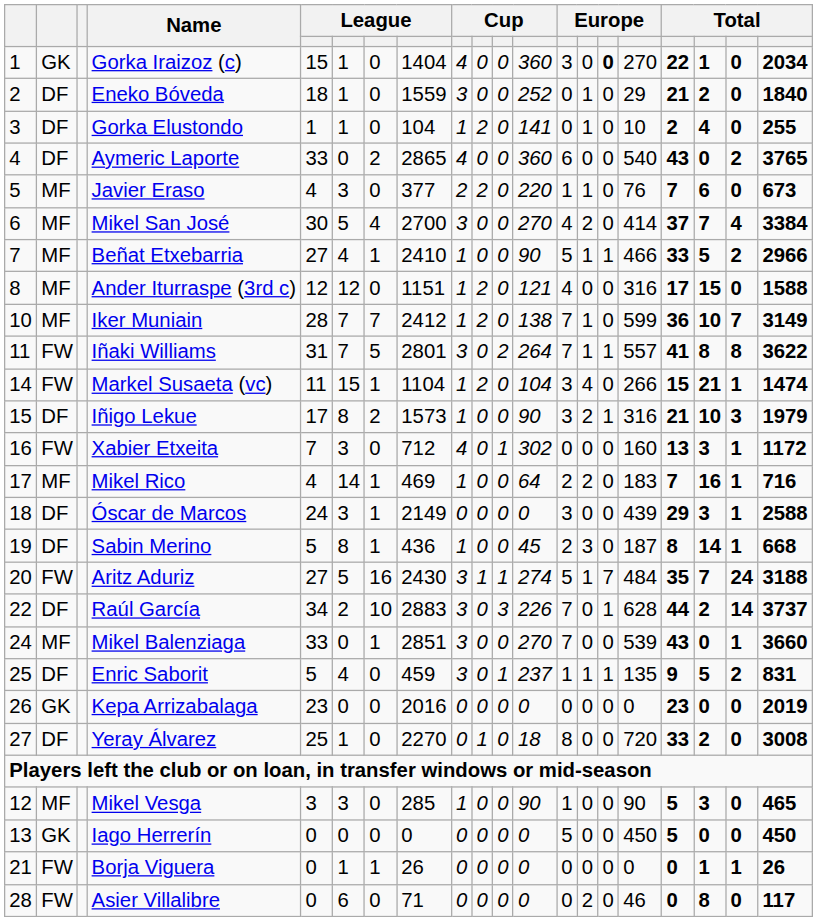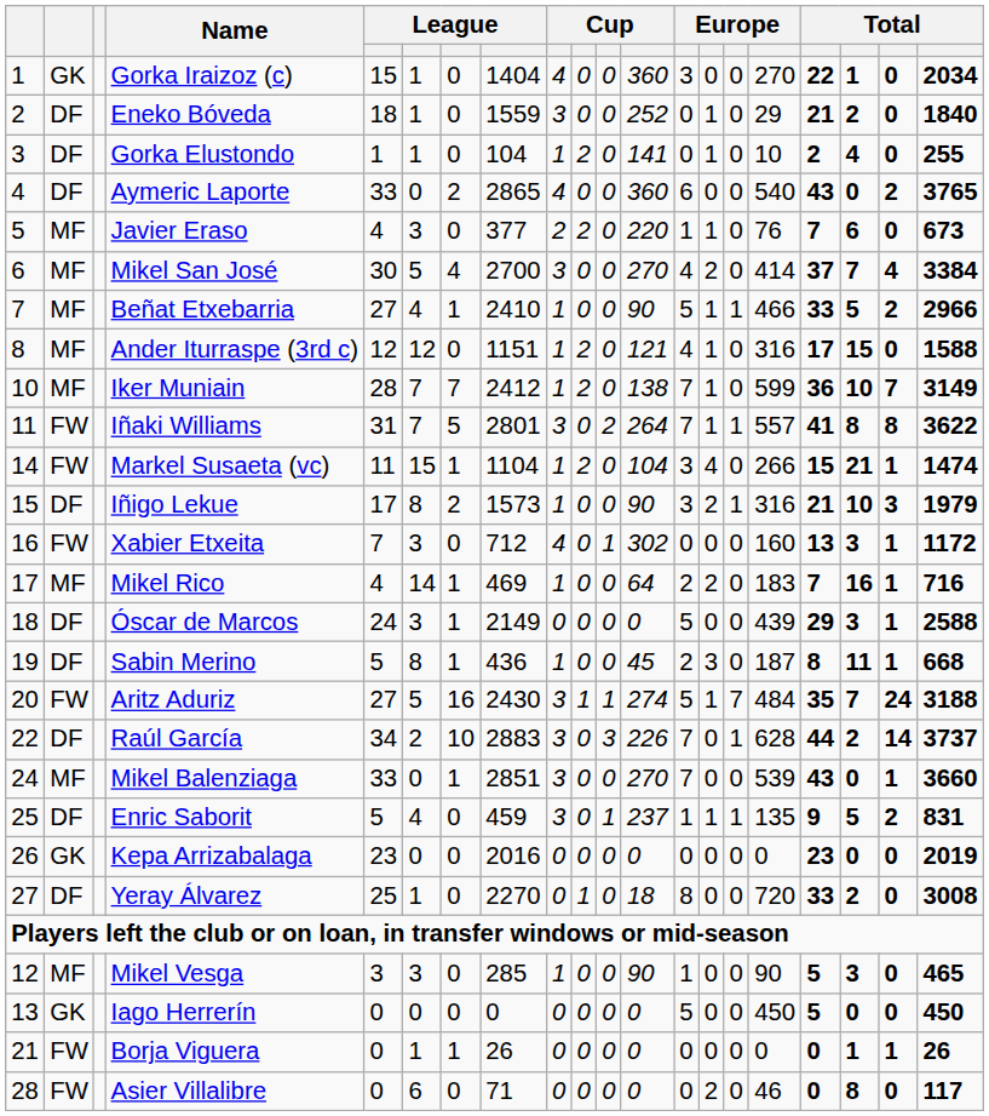 <table class="wikitable sortable">
 <tr>
 <th rowspan=2></th>
 <th rowspan=2></th>
 <th rowspan=2></th>
 <th rowspan=2>Name</th>
 <th colspan=4>League</th>
 <th colspan=4>Cup</th>
 <th colspan=4>Europe</th>
 <th colspan=4>Total</th>
 </tr>
 <tr>
 <th></th>
 <th></th>
 <th></th>
 <th></th>
 <th></th>
 <th></th>
 <th></th>
 <th></th>
 <th></th>
 <th></th>
 <th></th>
 <th></th>
 <th></th>
 <th></th>
 <th></th>
 <th></th>
 </tr>
 <tr>
 <td>1</td>
 <td>GK</td>
 <td></td>
 <td><a href='#'>Gorka Iraizoz</a> (<a href='#'>c</a>)</td>
 <td>15</td>
 <td>1</td>
 <td>0</td>
 <td>1404</td>
 <td><em>4</em></td>
 <td><em>0</em></td>
 <td><em>0</em></td>
 <td><em>360</em></td>
 <td>3</td>
 <td>0</td>
-<td><strong>0</strong></td>
+<td>0</td>
 <td>270</td>
 <td><strong>22</strong></td>
 <td><strong>1</strong></td>
 <td><strong>0</strong></td>
 <td><strong>2034</strong></td>
 </tr>
 <tr>
 <td>2</td>
 <td>DF</td>
 <td></td>
 <td><a href='#'>Eneko Bóveda</a></td>
 <td>18</td>
 <td>1</td>
 <td>0</td>
 <td>1559</td>
 <td><em>3</em></td>
 <td><em>0</em></td>
 <td><em>0</em></td>
 <td><em>252</em></td>
 <td>0</td>
 <td>1</td>
 <td>0</td>
 <td>29</td>
 <td><strong>21</strong></td>
 <td><strong>2</strong></td>
 <td><strong>0</strong></td>
 <td><strong>1840</strong></td>
 </tr>
 <tr>
 <td>3</td>
 <td>DF</td>
 <td></td>
 <td><a href='#'>Gorka Elustondo</a></td>
 <td>1</td>
 <td>1</td>
 <td>0</td>
 <td>104</td>
 <td><em>1</em></td>
 <td><em>2</em></td>
 <td><em>0</em></td>
 <td><em>141</em></td>
 <td>0</td>
 <td>1</td>
 <td>0</td>
 <td>10</td>
 <td><strong>2</strong></td>
 <td><strong>4</strong></td>
 <td><strong>0</strong></td>
 <td><strong>255</strong></td>
 </tr>
 <tr>
 <td>4</td>
 <td>DF</td>
 <td></td>
 <td><a href='#'>Aymeric Laporte</a></td>
 <td>33</td>
 <td>0</td>
 <td>2</td>
 <td>2865</td>
 <td><em>4</em></td>
 <td><em>0</em></td>
 <td><em>0</em></td>
 <td><em>360</em></td>
 <td>6</td>
 <td>0</td>
 <td>0</td>
 <td>540</td>
 <td><strong>43</strong></td>
 <td><strong>0</strong></td>
 <td><strong>2</strong></td>
 <td><strong>3765</strong></td>
 </tr>
 <tr>
 <td>5</td>
 <td>MF</td>
 <td></td>
 <td><a href='#'>Javier Eraso</a></td>
 <td>4</td>
 <td>3</td>
 <td>0</td>
 <td>377</td>
 <td><em>2</em></td>
 <td><em>2</em></td>
 <td><em>0</em></td>
 <td><em>220</em></td>
 <td>1</td>
 <td>1</td>
 <td>0</td>
 <td>76</td>
 <td><strong>7</strong></td>
 <td><strong>6</strong></td>
 <td><strong>0</strong></td>
 <td><strong>673</strong></td>
 </tr>
 <tr>
 <td>6</td>
 <td>MF</td>
 <td></td>
 <td><a href='#'>Mikel San José</a></td>
 <td>30</td>
 <td>5</td>
 <td>4</td>
 <td>2700</td>
 <td><em>3</em></td>
 <td><em>0</em></td>
 <td><em>0</em></td>
 <td><em>270</em></td>
 <td>4</td>
 <td>2</td>
 <td>0</td>
 <td>414</td>
 <td><strong>37</strong></td>
 <td><strong>7</strong></td>
 <td><strong>4</strong></td>
 <td><strong>3384</strong></td>
 </tr>
 <tr>
 <td>7</td>
 <td>MF</td>
 <td></td>
 <td><a href='#'>Beñat Etxebarria</a></td>
 <td>27</td>
 <td>4</td>
 <td>1</td>
 <td>2410</td>
 <td><em>1</em></td>
 <td><em>0</em></td>
 <td><em>0</em></td>
 <td><em>90</em></td>
 <td>5</td>
 <td>1</td>
 <td>1</td>
 <td>466</td>
 <td><strong>33</strong></td>
 <td><strong>5</strong></td>
 <td><strong>2</strong></td>
 <td><strong>2966</strong></td>
 </tr>
 <tr>
 <td>8</td>
 <td>MF</td>
 <td></td>
 <td><a href='#'>Ander Iturraspe</a> (<a href='#'>3rd c</a>)</td>
 <td>12</td>
 <td>12</td>
 <td>0</td>
 <td>1151</td>
 <td><em>1</em></td>
 <td><em>2</em></td>
 <td><em>0</em></td>
 <td><em>121</em></td>
 <td>4</td>
-<td>0</td>
+<td>1</td>
 <td>0</td>
 <td>316</td>
 <td><strong>17</strong></td>
 <td><strong>15</strong></td>
 <td><strong>0</strong></td>
 <td><strong>1588</strong></td>
 </tr>
 <tr>
 <td>10</td>
 <td>MF</td>
 <td></td>
 <td><a href='#'>Iker Muniain</a></td>
 <td>28</td>
 <td>7</td>
 <td>7</td>
 <td>2412</td>
 <td><em>1</em></td>
 <td><em>2</em></td>
 <td><em>0</em></td>
 <td><em>138</em></td>
 <td>7</td>
 <td>1</td>
 <td>0</td>
 <td>599</td>
 <td><strong>36</strong></td>
 <td><strong>10</strong></td>
 <td><strong>7</strong></td>
 <td><strong>3149</strong></td>
 </tr>
 <tr>
 <td>11</td>
 <td>FW</td>
 <td></td>
 <td><a href='#'>Iñaki Williams</a></td>
 <td>31</td>
 <td>7</td>
 <td>5</td>
 <td>2801</td>
 <td><em>3</em></td>
 <td><em>0</em></td>
 <td><em>2</em></td>
 <td><em>264</em></td>
 <td>7</td>
 <td>1</td>
 <td>1</td>
 <td>557</td>
 <td><strong>41</strong></td>
 <td><strong>8</strong></td>
 <td><strong>8</strong></td>
 <td><strong>3622</strong></td>
 </tr>
 <tr>
 <td>14</td>
 <td>FW</td>
 <td></td>
 <td><a href='#'>Markel Susaeta</a> (<a href='#'>vc</a>)</td>
 <td>11</td>
 <td>15</td>
 <td>1</td>
 <td>1104</td>
 <td><em>1</em></td>
 <td><em>2</em></td>
 <td><em>0</em></td>
 <td><em>104</em></td>
 <td>3</td>
 <td>4</td>
 <td>0</td>
 <td>266</td>
 <td><strong>15</strong></td>
 <td><strong>21</strong></td>
 <td><strong>1</strong></td>
 <td><strong>1474</strong></td>
 </tr>
 <tr>
 <td>15</td>
 <td>DF</td>
 <td></td>
 <td><a href='#'>Iñigo Lekue</a></td>
 <td>17</td>
 <td>8</td>
 <td>2</td>
 <td>1573</td>
 <td><em>1</em></td>
 <td><em>0</em></td>
 <td><em>0</em></td>
 <td><em>90</em></td>
 <td>3</td>
 <td>2</td>
 <td>1</td>
 <td>316</td>
 <td><strong>21</strong></td>
 <td><strong>10</strong></td>
 <td><strong>3</strong></td>
 <td><strong>1979</strong></td>
 </tr>
 <tr>
 <td>16</td>
 <td>FW</td>
 <td></td>
 <td><a href='#'>Xabier Etxeita</a></td>
 <td>7</td>
 <td>3</td>
 <td>0</td>
 <td>712</td>
 <td><em>4</em></td>
 <td><em>0</em></td>
 <td><em>1</em></td>
 <td><em>302</em></td>
 <td>0</td>
 <td>0</td>
 <td>0</td>
 <td>160</td>
 <td><strong>13</strong></td>
 <td><strong>3</strong></td>
 <td><strong>1</strong></td>
 <td><strong>1172</strong></td>
 </tr>
 <tr>
 <td>17</td>
 <td>MF</td>
 <td></td>
 <td><a href='#'>Mikel Rico</a></td>
 <td>4</td>
 <td>14</td>
 <td>1</td>
 <td>469</td>
 <td><em>1</em></td>
 <td><em>0</em></td>
 <td><em>0</em></td>
 <td><em>64</em></td>
 <td>2</td>
 <td>2</td>
 <td>0</td>
 <td>183</td>
 <td><strong>7</strong></td>
 <td><strong>16</strong></td>
 <td><strong>1</strong></td>
 <td><strong>716</strong></td>
 </tr>
 <tr>
 <td>18</td>
 <td>DF</td>
 <td></td>
 <td><a href='#'>Óscar de Marcos</a></td>
 <td>24</td>
 <td>3</td>
 <td>1</td>
 <td>2149</td>
 <td><em>0</em></td>
 <td><em>0</em></td>
 <td><em>0</em></td>
 <td><em>0</em></td>
-<td>3</td>
+<td>5</td>
 <td>0</td>
 <td>0</td>
 <td>439</td>
 <td><strong>29</strong></td>
 <td><strong>3</strong></td>
 <td><strong>1</strong></td>
 <td><strong>2588</strong></td>
 </tr>
 <tr>
 <td>19</td>
 <td>DF</td>
 <td></td>
 <td><a href='#'>Sabin Merino</a></td>
 <td>5</td>
 <td>8</td>
 <td>1</td>
 <td>436</td>
 <td><em>1</em></td>
 <td><em>0</em></td>
 <td><em>0</em></td>
 <td><em>45</em></td>
 <td>2</td>
 <td>3</td>
 <td>0</td>
 <td>187</td>
 <td><strong>8</strong></td>
-<td><strong>14</strong></td>
+<td><strong>11</strong></td>
 <td><strong>1</strong></td>
 <td><strong>668</strong></td>
 </tr>
 <tr>
 <td>20</td>
 <td>FW</td>
 <td></td>
 <td><a href='#'>Aritz Aduriz</a></td>
 <td>27</td>
 <td>5</td>
 <td>16</td>
 <td>2430</td>
 <td><em>3</em></td>
 <td><em>1</em></td>
 <td><em>1</em></td>
 <td><em>274</em></td>
 <td>5</td>
 <td>1</td>
 <td>7</td>
 <td>484</td>
 <td><strong>35</strong></td>
 <td><strong>7</strong></td>
 <td><strong>24</strong></td>
 <td><strong>3188</strong></td>
 </tr>
 <tr>
 <td>22</td>
 <td>DF</td>
 <td></td>
 <td><a href='#'>Raúl García</a></td>
 <td>34</td>
 <td>2</td>
 <td>10</td>
 <td>2883</td>
 <td><em>3</em></td>
 <td><em>0</em></td>
 <td><em>3</em></td>
 <td><em>226</em></td>
 <td>7</td>
 <td>0</td>
 <td>1</td>
 <td>628</td>
 <td><strong>44</strong></td>
 <td><strong>2</strong></td>
 <td><strong>14</strong></td>
 <td><strong>3737</strong></td>
 </tr>
 <tr>
 <td>24</td>
 <td>MF</td>
 <td></td>
 <td><a href='#'>Mikel Balenziaga</a></td>
 <td>33</td>
 <td>0</td>
 <td>1</td>
 <td>2851</td>
 <td><em>3</em></td>
 <td><em>0</em></td>
 <td><em>0</em></td>
 <td><em>270</em></td>
 <td>7</td>
 <td>0</td>
 <td>0</td>
 <td>539</td>
 <td><strong>43</strong></td>
 <td><strong>0</strong></td>
 <td><strong>1</strong></td>
 <td><strong>3660</strong></td>
 </tr>
 <tr>
 <td>25</td>
 <td>DF</td>
 <td></td>
 <td><a href='#'>Enric Saborit</a></td>
 <td>5</td>
 <td>4</td>
 <td>0</td>
 <td>459</td>
 <td><em>3</em></td>
 <td><em>0</em></td>
 <td><em>1</em></td>
 <td><em>237</em></td>
 <td>1</td>
 <td>1</td>
 <td>1</td>
 <td>135</td>
 <td><strong>9</strong></td>
 <td><strong>5</strong></td>
 <td><strong>2</strong></td>
 <td><strong>831</strong></td>
 </tr>
 <tr>
 <td>26</td>
 <td>GK</td>
 <td></td>
 <td><a href='#'>Kepa Arrizabalaga</a></td>
 <td>23</td>
 <td>0</td>
 <td>0</td>
 <td>2016</td>
 <td><em>0</em></td>
 <td><em>0</em></td>
 <td><em>0</em></td>
 <td><em>0</em></td>
 <td>0</td>
 <td>0</td>
 <td>0</td>
 <td>0</td>
 <td><strong>23</strong></td>
 <td><strong>0</strong></td>
 <td><strong>0</strong></td>
 <td><strong>2019</strong></td>
 </tr>
 <tr>
 <td>27</td>
 <td>DF</td>
 <td></td>
 <td><a href='#'>Yeray Álvarez</a></td>
 <td>25</td>
 <td>1</td>
 <td>0</td>
 <td>2270</td>
 <td><em>0</em></td>
 <td><em>1</em></td>
 <td><em>0</em></td>
 <td><em>18</em></td>
 <td>8</td>
 <td>0</td>
 <td>0</td>
 <td>720</td>
 <td><strong>33</strong></td>
 <td><strong>2</strong></td>
 <td><strong>0</strong></td>
 <td><strong>3008</strong></td>
 </tr>
 <tr>
 <td colspan=20><strong>Players left the club or on loan, in transfer windows or mid-season</strong></td>
 </tr>
 <tr>
 <td>12</td>
 <td>MF</td>
 <td></td>
 <td><a href='#'>Mikel Vesga</a></td>
 <td>3</td>
 <td>3</td>
 <td>0</td>
 <td>285</td>
 <td><em>1</em></td>
 <td><em>0</em></td>
 <td><em>0</em></td>
 <td><em>90</em></td>
 <td>1</td>
 <td>0</td>
 <td>0</td>
 <td>90</td>
 <td><strong>5</strong></td>
 <td><strong>3</strong></td>
 <td><strong>0</strong></td>
 <td><strong>465</strong></td>
 </tr>
 <tr>
 <td>13</td>
 <td>GK</td>
 <td></td>
 <td><a href='#'>Iago Herrerín</a></td>
 <td>0</td>
 <td>0</td>
 <td>0</td>
 <td>0</td>
 <td><em>0</em></td>
 <td><em>0</em></td>
 <td><em>0</em></td>
 <td><em>0</em></td>
 <td>5</td>
 <td>0</td>
 <td>0</td>
 <td>450</td>
 <td><strong>5</strong></td>
 <td><strong>0</strong></td>
 <td><strong>0</strong></td>
 <td><strong>450</strong></td>
 </tr>
 <tr>
 <td>21</td>
 <td>FW</td>
 <td></td>
 <td><a href='#'>Borja Viguera</a></td>
 <td>0</td>
 <td>1</td>
 <td>1</td>
 <td>26</td>
 <td><em>0</em></td>
 <td><em>0</em></td>
 <td><em>0</em></td>
 <td><em>0</em></td>
 <td>0</td>
 <td>0</td>
 <td>0</td>
 <td>0</td>
 <td><strong>0</strong></td>
 <td><strong>1</strong></td>
 <td><strong>1</strong></td>
 <td><strong>26</strong></td>
 </tr>
 <tr>
 <td>28</td>
 <td>FW</td>
 <td></td>
 <td><a href='#'>Asier Villalibre</a></td>
 <td>0</td>
 <td>6</td>
 <td>0</td>
 <td>71</td>
 <td><em>0</em></td>
 <td><em>0</em></td>
 <td><em>0</em></td>
 <td><em>0</em></td>
 <td>0</td>
 <td>2</td>
 <td>0</td>
 <td>46</td>
 <td><strong>0</strong></td>
 <td><strong>8</strong></td>
 <td><strong>0</strong></td>
 <td><strong>117</strong></td>
 </tr>
 </table>
